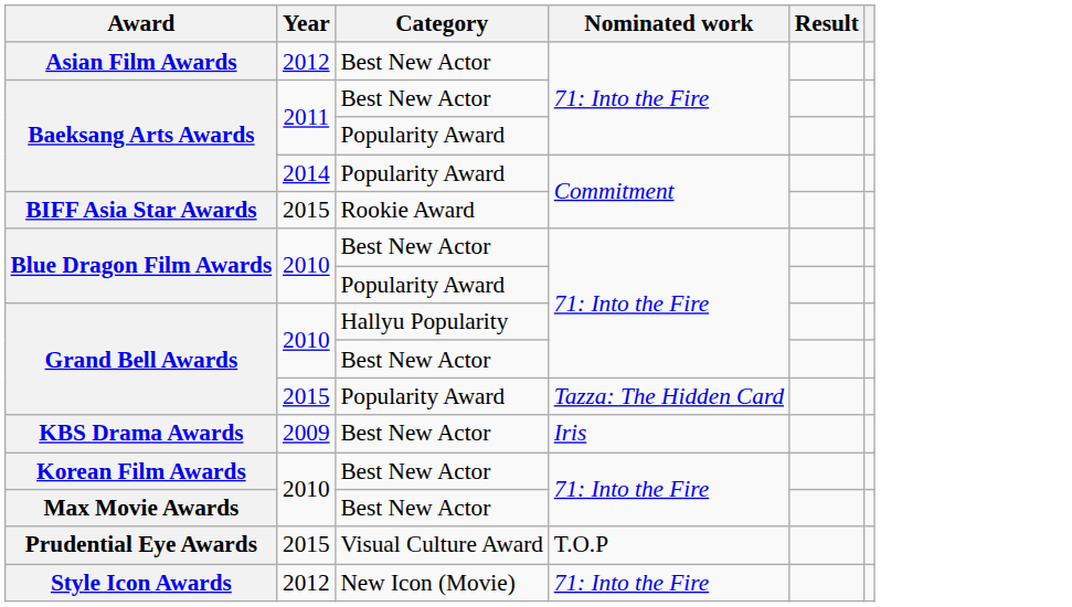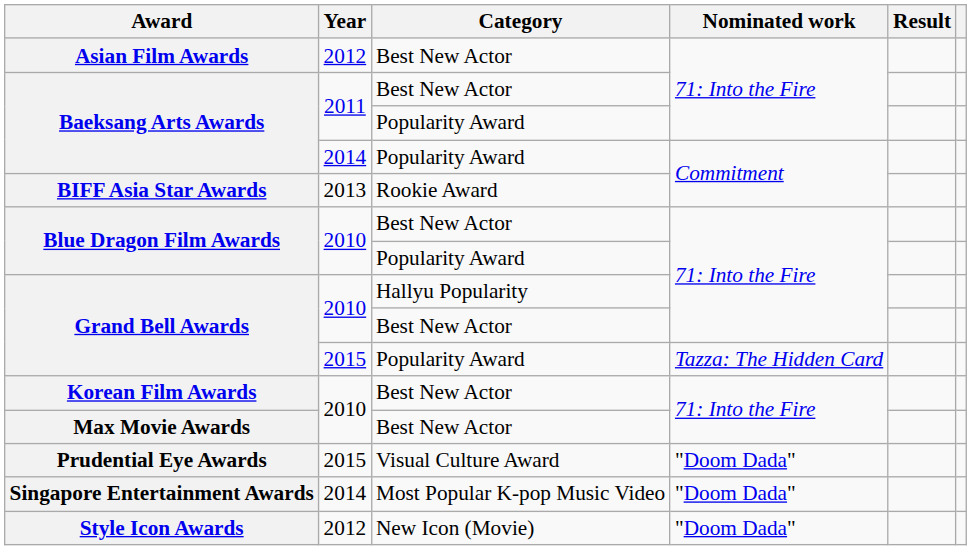 <table class="wikitable plainrowheaders sortable">
 <tr>
 <th>Award</th>
 <th>Year</th>
 <th>Category</th>
 <th>Nominated work</th>
 <th>Result</th>
 <th scope="col" class="unsortable"></th>
 </tr>
 <tr>
 <th scope="row"><a href='#'>Asian Film Awards</a></th>
 <td style="text-align:center;"><a href='#'>2012</a></td>
 <td>Best New Actor</td>
 <td rowspan="3"><em><a href='#'>71: Into the Fire</a></em></td>
 <td></td>
 <td style="text-align:center;"></td>
 </tr>
 <tr>
 <th scope="row" rowspan="3"><a href='#'>Baeksang Arts Awards</a></th>
 <td style="text-align:center;" rowspan="2"><a href='#'>2011</a></td>
 <td>Best New Actor</td>
 <td></td>
 <td style="text-align:center;"></td>
 </tr>
 <tr>
 <td>Popularity Award</td>
 <td></td>
 <td style="text-align:center;"></td>
 </tr>
 <tr>
 <td style="text-align:center;"><a href='#'>2014</a></td>
 <td>Popularity Award</td>
 <td rowspan="2"><em><a href='#'>Commitment</a></em></td>
 <td></td>
 <td></td>
 </tr>
 <tr>
 <th scope="row"><a href='#'>BIFF Asia Star Awards</a></th>
-<td style="text-align:center;">2015</td>
+<td style="text-align:center;">2013</td>
 <td>Rookie Award</td>
 <td></td>
 <td style="text-align:center;"></td>
 </tr>
 <tr>
 <th scope="row" rowspan="2"><a href='#'>Blue Dragon Film Awards</a></th>
 <td style="text-align:center;" rowspan="2"><a href='#'>2010</a></td>
 <td>Best New Actor</td>
 <td rowspan="4"><em><a href='#'>71: Into the Fire</a></em></td>
 <td></td>
 <td style="text-align:center;"></td>
 </tr>
 <tr>
 <td>Popularity Award</td>
 <td></td>
 <td style="text-align:center;"></td>
 </tr>
 <tr>
 <th scope="row" rowspan="3"><a href='#'>Grand Bell Awards</a></th>
 <td style="text-align:center;" rowspan="2"><a href='#'>2010</a></td>
 <td>Hallyu Popularity</td>
 <td></td>
 <td style="text-align:center;"></td>
 </tr>
 <tr>
 <td>Best New Actor</td>
 <td></td>
 <td style="text-align:center;"></td>
 </tr>
 <tr>
 <td style="text-align:center;"><a href='#'>2015</a></td>
 <td>Popularity Award</td>
 <td rowspan="1"><em><a href='#'>Tazza: The Hidden Card</a></em></td>
 <td></td>
 <td></td>
 </tr>
 <tr>
-<th scope="row"><a href='#'>KBS Drama Awards</a></th>
-<td style="text-align:center;"><a href='#'>2009</a></td>
-<td>Best New Actor</td>
-<td><em><a href='#'>Iris</a></em></td>
-<td></td>
-<td style="text-align:center;"></td>
-</tr>
-<tr>
 <th scope="row"><a href='#'>Korean Film Awards</a></th>
 <td style="text-align:center;" rowspan="2">2010</td>
 <td>Best New Actor</td>
 <td rowspan="2"><em><a href='#'>71: Into the Fire</a></em></td>
 <td></td>
 <td style="text-align:center;"></td>
 </tr>
 <tr>
 <th scope="row">Max Movie Awards</th>
 <td>Best New Actor</td>
 <td></td>
 <td style="text-align:center;"></td>
 </tr>
 <tr>
 <th scope="row">Prudential Eye Awards</th>
 <td style="text-align:center;">2015</td>
 <td>Visual Culture Award</td>
-<td>T.O.P</td>
+<td>"<a href='#'>Doom Dada</a>"</td>
+<td></td>
+<td></td>
+</tr>
+<tr>
+<th scope="row">Singapore Entertainment Awards</th>
+<td style="text-align:center;">2014</td>
+<td>Most Popular K-pop Music Video</td>
+<td>"<a href='#'>Doom Dada</a>"</td>
 <td></td>
 <td></td>
 </tr>
 <tr>
 <th scope="row"><a href='#'>Style Icon Awards</a></th>
 <td style="text-align:center;">2012</td>
 <td>New Icon (Movie)</td>
-<td><em><a href='#'>71: Into the Fire</a></em></td>
+<td>"<a href='#'>Doom Dada</a>"</td>
 <td></td>
 <td style="text-align:center;"></td>
 </tr>
 </table>
